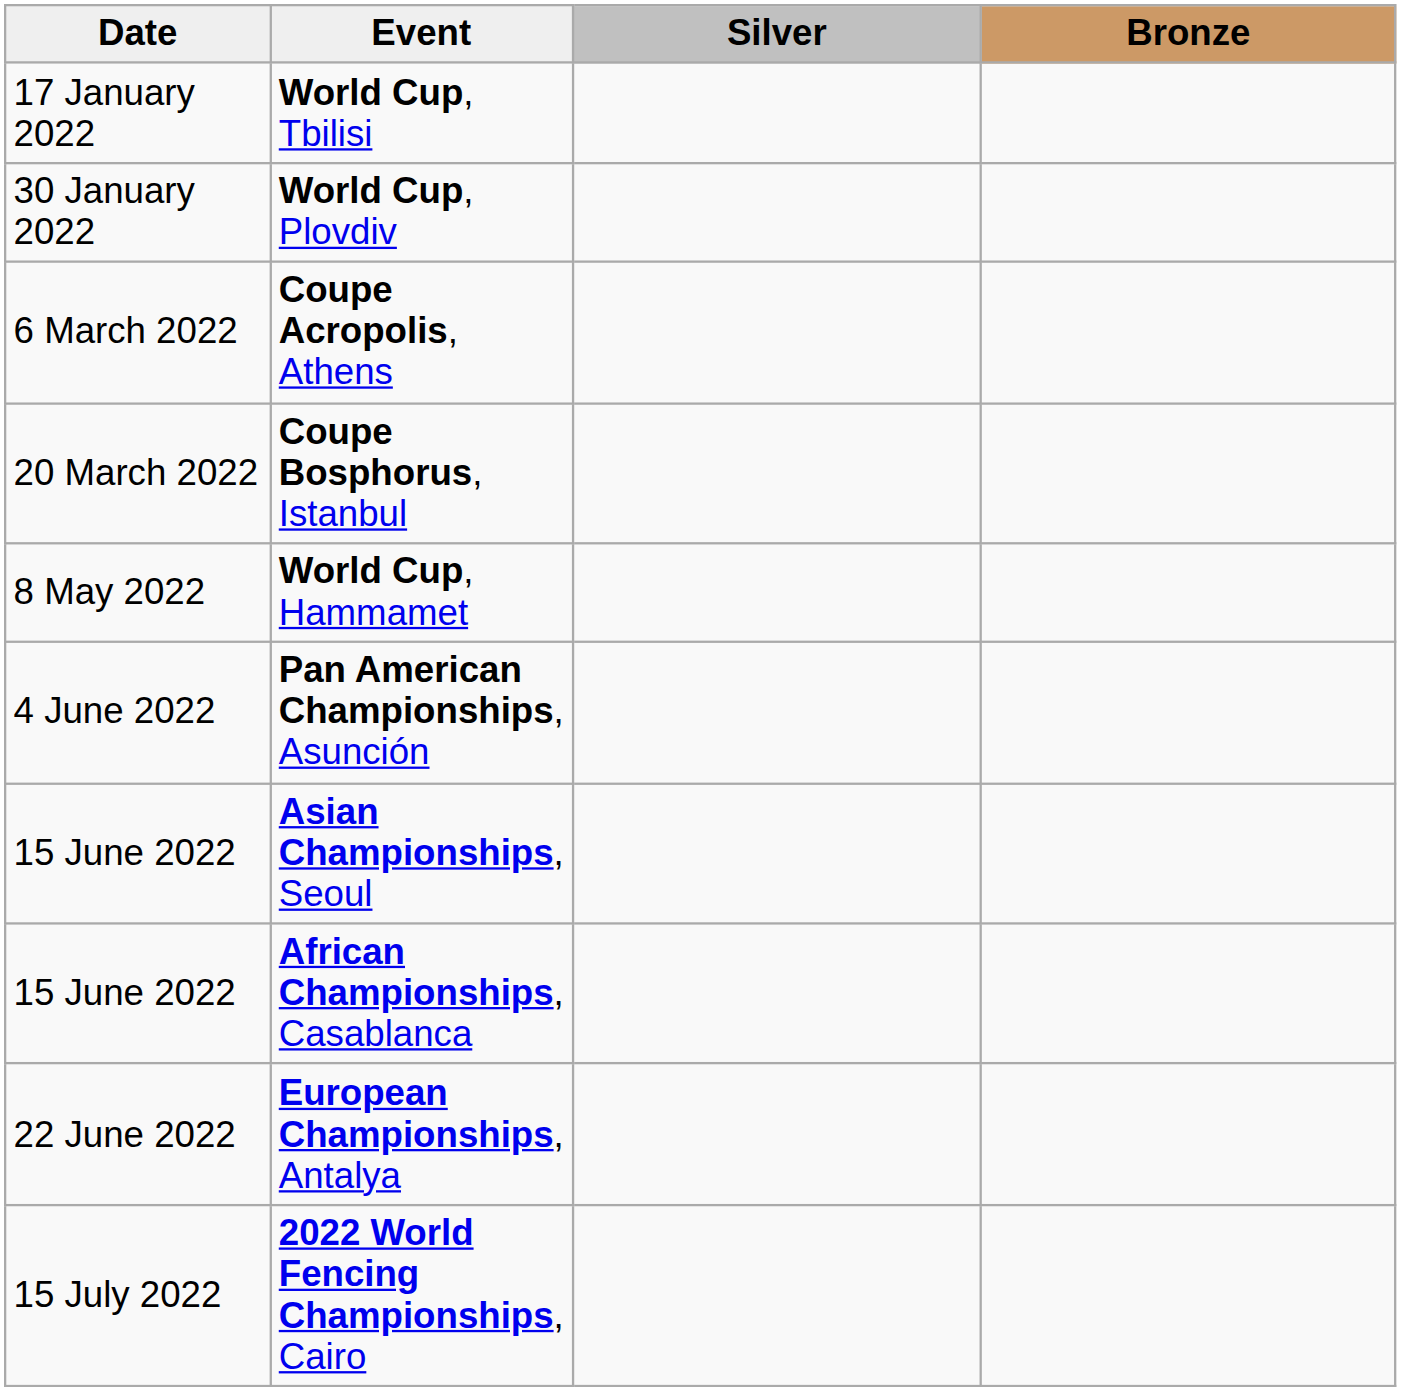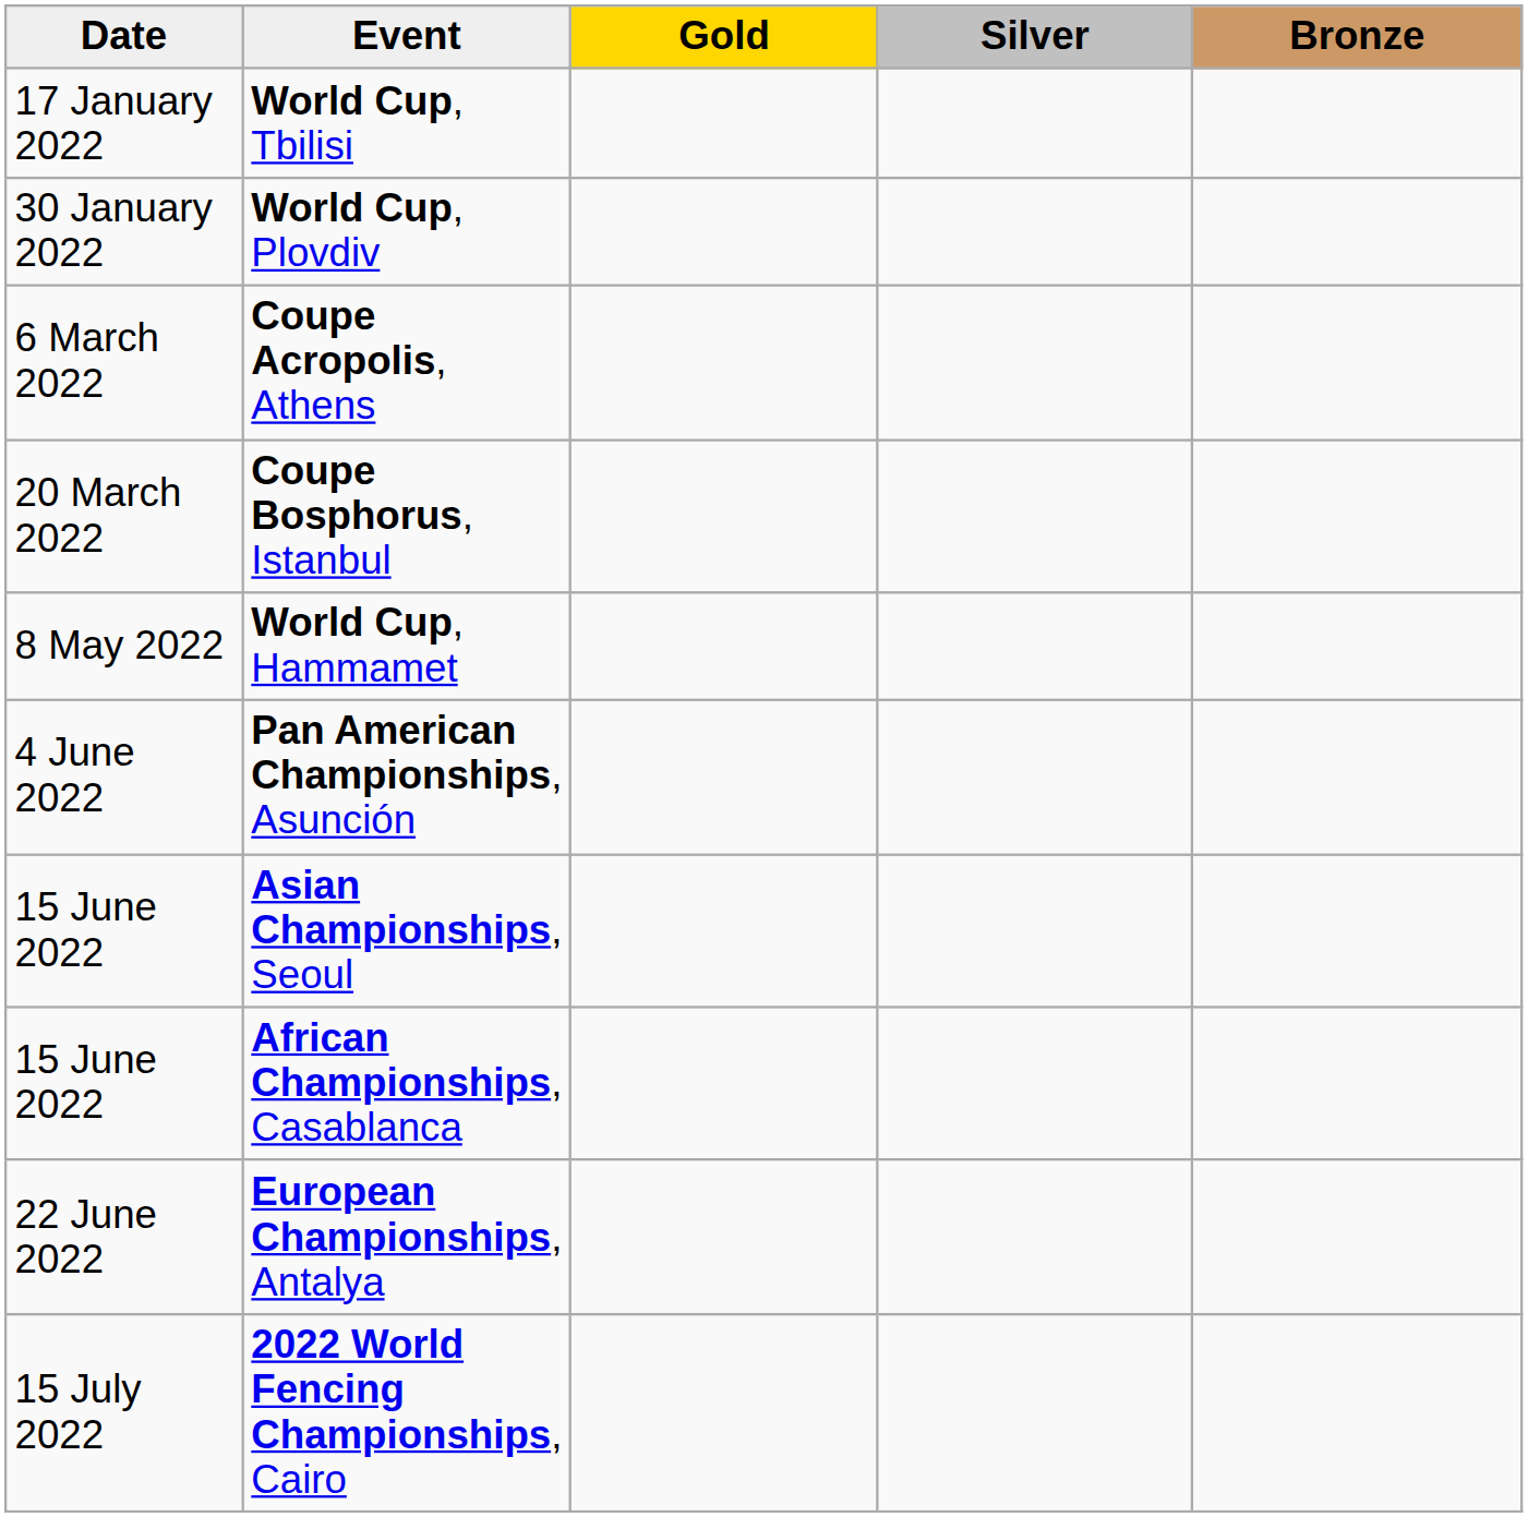 <table class="wikitable plainrowheaders" border="1" style="font-size:100%">
 <tr align=center>
 <th scope=col style="width:120px; background: #efefef;">Date</th>
 <th scope=col style="background: #efefef;">Event</th>
+<th scope=col colspan=1 style="width:200px; background: gold;">Gold</th>
 <th scope=col colspan=1 style="width:200px; background: silver;">Silver</th>
 <th scope=col colspan=1 style="width:200px; background: #cc9966;">Bronze</th>
 </tr>
 <tr>
 <td>17 January 2022</td>
 <td><strong>World Cup</strong>, <a href='#'>Tbilisi</a></td>
 <td></td>
 <td></td>
+<td></td>
 </tr>
 <tr>
 <td>30 January 2022</td>
 <td><strong>World Cup</strong>, <a href='#'>Plovdiv</a></td>
+<td></td>
 <td></td>
 <td></td>
 </tr>
 <tr>
 <td>6 March 2022</td>
 <td><strong>Coupe Acropolis</strong>, <a href='#'>Athens</a></td>
 <td></td>
 <td></td>
+<td></td>
 </tr>
 <tr>
 <td>20 March 2022</td>
 <td><strong>Coupe Bosphorus</strong>, <a href='#'>Istanbul</a></td>
+<td></td>
 <td></td>
 <td></td>
 </tr>
 <tr>
 <td>8 May 2022</td>
 <td><strong>World Cup</strong>, <a href='#'>Hammamet</a></td>
 <td></td>
 <td></td>
+<td></td>
 </tr>
 <tr>
 <td>4 June 2022</td>
 <td><strong>Pan American Championships</strong>, <a href='#'>Asunción</a></td>
 <td></td>
 <td></td>
+<td></td>
 </tr>
 <tr>
 <td>15 June 2022</td>
 <td><strong><a href='#'>Asian Championships</a></strong>, <a href='#'>Seoul</a></td>
+<td></td>
 <td></td>
 <td><br></td>
 </tr>
 <tr>
 <td>15 June 2022</td>
 <td><strong><a href='#'>African Championships</a></strong>, <a href='#'>Casablanca</a></td>
 <td></td>
 <td></td>
+<td></td>
 </tr>
 <tr>
 <td>22 June 2022</td>
 <td><strong><a href='#'>European Championships</a></strong>, <a href='#'>Antalya</a></td>
+<td></td>
 <td></td>
 <td></td>
 </tr>
 <tr>
 <td>15 July 2022</td>
 <td><strong><a href='#'>2022 World Fencing Championships</a></strong>, <a href='#'>Cairo</a></td>
 <td></td>
 <td></td>
+<td></td>
 </tr>
 </table>
